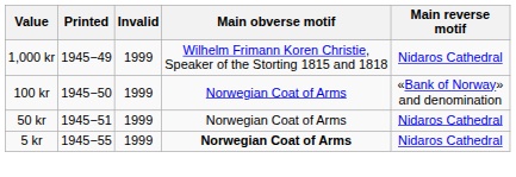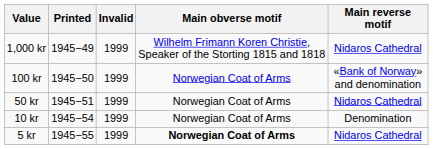 <table class="wikitable" style="width:100%; text-align:center;">
 <tr>
 <th>Value</th>
 <th>Printed</th>
 <th>Invalid</th>
 <th style="width:40%;">Main obverse motif</th>
 <th style="width:40%;">Main reverse motif</th>
 </tr>
 <tr>
 <td>1,000 kr</td>
 <td>1945−49</td>
 <td>1999</td>
 <td><a href='#'>Wilhelm Frimann Koren Christie</a>, Speaker of the Storting 1815 and 1818</td>
 <td><a href='#'>Nidaros Cathedral</a></td>
 </tr>
 <tr>
 <td>100 kr</td>
 <td>1945−50</td>
 <td>1999</td>
 <td><a href='#'>Norwegian Coat of Arms</a></td>
 <td>«<a href='#'>Bank of Norway</a>» and denomination</td>
 </tr>
 <tr>
 <td>50 kr</td>
 <td>1945−51</td>
 <td>1999</td>
 <td>Norwegian Coat of Arms</td>
 <td><a href='#'>Nidaros Cathedral</a></td>
 </tr>
 <tr>
+<td>10 kr</td>
+<td>1945−54</td>
+<td>1999</td>
+<td>Norwegian Coat of Arms</td>
+<td>Denomination</td>
+</tr>
+<tr>
 <td>5 kr</td>
 <td>1945−55</td>
 <td>1999</td>
 <td><strong>Norwegian Coat of Arms</strong></td>
 <td><a href='#'>Nidaros Cathedral</a></td>
 </tr>
 </table>
